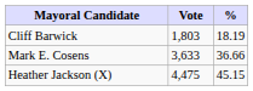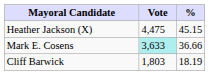 <table class="wikitable">
 <tr>
 <th style="background:#ddf; width:200px;">Mayoral Candidate</th>
 <th style="background:#ddf; width:50px;">Vote</th>
 <th style="background:#ddf; width:30px;">%</th>
 </tr>
 <tr>
+<td>Heather Jackson (X)</td>
+<td>4,475</td>
+<td>45.15</td>
+</tr>
+<tr>
+<td>Mark E. Cosens</td>
+<td style="background: paleturquoise;">3,633</td>
+<td>36.66</td>
+</tr>
+<tr>
 <td>Cliff Barwick</td>
 <td>1,803</td>
 <td>18.19</td>
 </tr>
-<tr>
-<td>Mark E. Cosens</td>
-<td>3,633</td>
-<td>36.66</td>
-</tr>
-<tr>
-<td>Heather Jackson (X)</td>
-<td>4,475</td>
-<td>45.15</td>
-</tr>
 </table>
